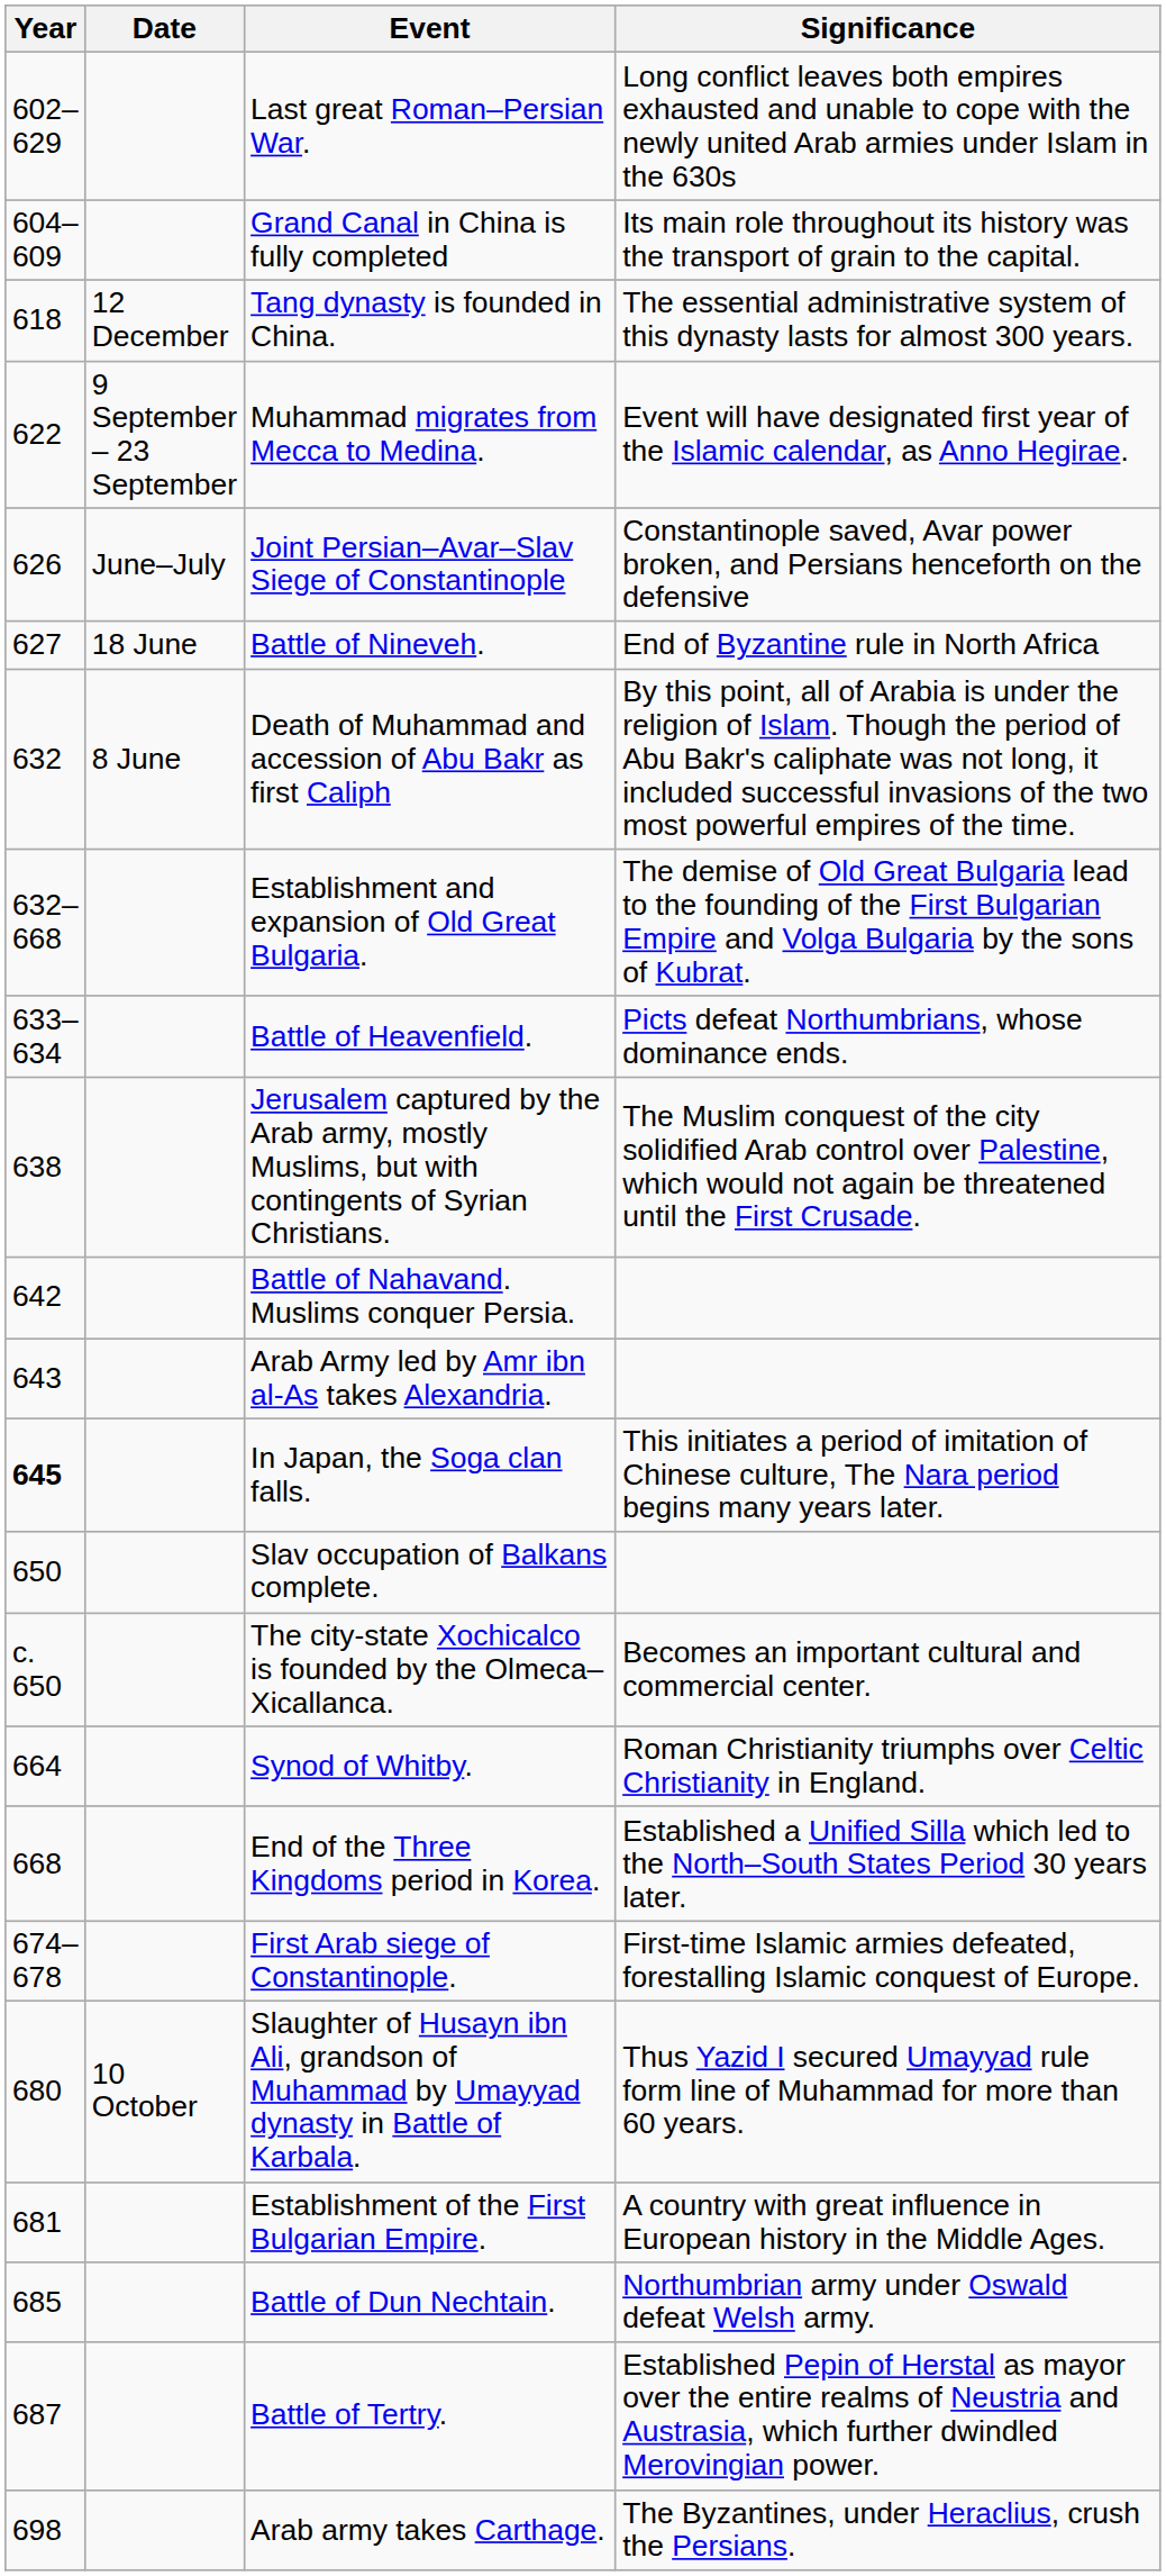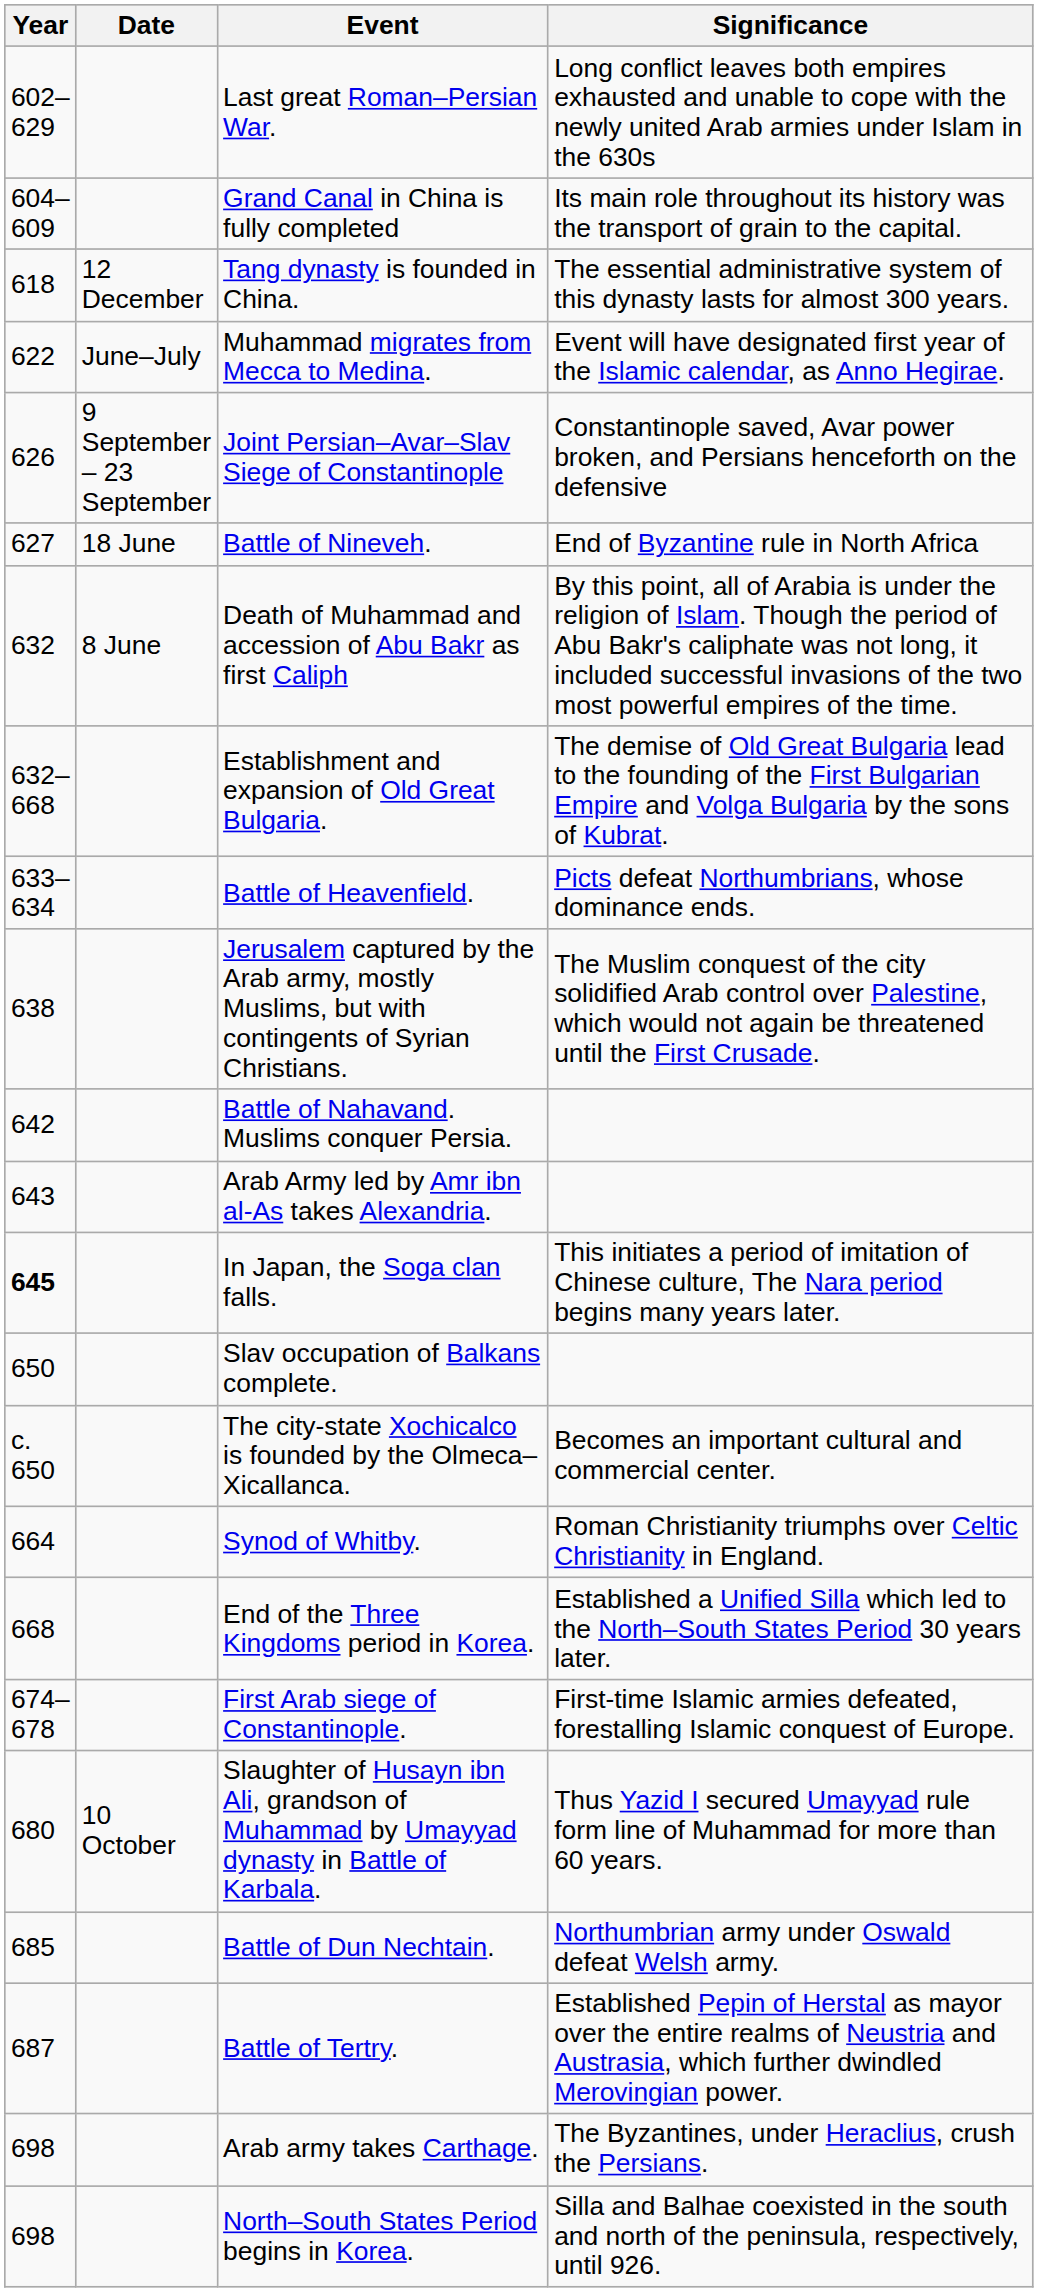 <table class="wikitable" style="width:100%;">
 <tr>
 <th style="width:5%">Year</th>
 <th style="width:10%">Date</th>
 <th>Event</th>
 <th>Significance</th>
 </tr>
 <tr>
 <td>602–629</td>
 <td></td>
 <td>Last great <a href='#'>Roman–Persian War</a>.</td>
 <td>Long conflict leaves both empires exhausted and unable to cope with the newly united Arab armies under Islam in the 630s</td>
 </tr>
 <tr>
 <td>604–609</td>
 <td></td>
 <td><a href='#'>Grand Canal</a> in China is fully completed</td>
 <td>Its main role throughout its history was the transport of grain to the capital.</td>
 </tr>
 <tr>
 <td>618</td>
 <td>12 December</td>
 <td><a href='#'>Tang dynasty</a> is founded in China.</td>
 <td>The essential administrative system of this dynasty lasts for almost 300 years.</td>
 </tr>
 <tr>
 <td>622</td>
-<td>9 September – 23 September</td>
+<td>June–July</td>
 <td>Muhammad <a href='#'>migrates from Mecca to Medina</a>.</td>
 <td>Event will have designated first year of the <a href='#'>Islamic calendar</a>, as <a href='#'>Anno Hegirae</a>.</td>
 </tr>
 <tr>
 <td>626</td>
-<td>June–July</td>
+<td>9 September – 23 September</td>
 <td><a href='#'>Joint Persian–Avar–Slav Siege of Constantinople</a></td>
 <td>Constantinople saved, Avar power broken, and Persians henceforth on the defensive</td>
 </tr>
 <tr>
 <td>627</td>
 <td>18 June</td>
 <td><a href='#'>Battle of Nineveh</a>.</td>
 <td>End of <a href='#'>Byzantine</a> rule in North Africa</td>
 </tr>
 <tr>
 <td>632</td>
 <td>8 June</td>
 <td>Death of Muhammad and accession of <a href='#'>Abu Bakr</a> as first <a href='#'>Caliph</a></td>
 <td>By this point, all of Arabia is under the religion of <a href='#'>Islam</a>. Though the period of Abu Bakr's caliphate was not long, it included successful invasions of the two most powerful empires of the time.</td>
 </tr>
 <tr>
 <td>632–668</td>
 <td></td>
 <td>Establishment and expansion of <a href='#'>Old Great Bulgaria</a>.</td>
 <td>The demise of <a href='#'>Old Great Bulgaria</a> lead to the founding of the <a href='#'>First Bulgarian Empire</a> and <a href='#'>Volga Bulgaria</a> by the sons of <a href='#'>Kubrat</a>.</td>
 </tr>
 <tr>
 <td>633–634</td>
 <td></td>
 <td><a href='#'>Battle of Heavenfield</a>.</td>
 <td><a href='#'>Picts</a> defeat <a href='#'>Northumbrians</a>, whose dominance ends.</td>
 </tr>
 <tr>
 <td>638</td>
 <td></td>
 <td><a href='#'>Jerusalem</a> captured by the Arab army, mostly Muslims, but with contingents of Syrian Christians.</td>
 <td>The Muslim conquest of the city solidified Arab control over <a href='#'>Palestine</a>, which would not again be threatened until the <a href='#'>First Crusade</a>.</td>
 </tr>
 <tr>
 <td>642</td>
 <td></td>
 <td><a href='#'>Battle of Nahavand</a>. Muslims conquer Persia.</td>
 <td></td>
 </tr>
 <tr>
 <td>643</td>
 <td></td>
 <td>Arab Army led by <a href='#'>Amr ibn al-As</a> takes <a href='#'>Alexandria</a>.</td>
 <td></td>
 </tr>
 <tr>
 <td><strong>645</strong></td>
 <td></td>
 <td>In Japan, the <a href='#'>Soga clan</a> falls.</td>
 <td>This initiates a period of imitation of Chinese culture, The <a href='#'>Nara period</a> begins many years later.</td>
 </tr>
 <tr>
 <td>650</td>
 <td></td>
 <td>Slav occupation of <a href='#'>Balkans</a> complete.</td>
 </tr>
 <tr>
 <td>c. 650</td>
 <td></td>
 <td>The city-state <a href='#'>Xochicalco</a> is founded by the Olmeca–Xicallanca.</td>
 <td>Becomes an important cultural and commercial center.</td>
 </tr>
 <tr>
 <td>664</td>
 <td></td>
 <td><a href='#'>Synod of Whitby</a>.</td>
 <td>Roman Christianity triumphs over <a href='#'>Celtic Christianity</a> in England.</td>
 </tr>
 <tr>
 <td>668</td>
 <td></td>
 <td>End of the <a href='#'>Three Kingdoms</a> period in <a href='#'>Korea</a>.</td>
 <td>Established a <a href='#'>Unified Silla</a> which led to the <a href='#'>North–South States Period</a> 30 years later.</td>
 </tr>
 <tr>
 <td>674–678</td>
 <td></td>
 <td><a href='#'>First Arab siege of Constantinople</a>.</td>
 <td>First-time Islamic armies defeated, forestalling Islamic conquest of Europe.</td>
 </tr>
 <tr>
 <td>680</td>
 <td>10 October</td>
 <td>Slaughter of <a href='#'>Husayn ibn Ali</a>, grandson of <a href='#'>Muhammad</a> by <a href='#'>Umayyad dynasty</a> in <a href='#'>Battle of Karbala</a>.</td>
 <td>Thus <a href='#'>Yazid I</a> secured <a href='#'>Umayyad</a> rule form line of Muhammad for more than 60 years.</td>
 </tr>
 <tr>
-<td>681</td>
-<td></td>
-<td>Establishment of the <a href='#'>First Bulgarian Empire</a>.</td>
-<td>A country with great influence in European history in the Middle Ages.</td>
-</tr>
-<tr>
 <td>685</td>
 <td></td>
 <td><a href='#'>Battle of Dun Nechtain</a>.</td>
 <td><a href='#'>Northumbrian</a> army under <a href='#'>Oswald</a> defeat <a href='#'>Welsh</a> army.</td>
 </tr>
 <tr>
 <td>687</td>
 <td></td>
 <td><a href='#'>Battle of Tertry</a>.</td>
 <td>Established <a href='#'>Pepin of Herstal</a> as mayor over the entire realms of <a href='#'>Neustria</a> and <a href='#'>Austrasia</a>, which further dwindled <a href='#'>Merovingian</a> power.</td>
 </tr>
 <tr>
 <td>698</td>
 <td></td>
 <td>Arab army takes <a href='#'>Carthage</a>.</td>
 <td>The Byzantines, under <a href='#'>Heraclius</a>, crush the <a href='#'>Persians</a>.</td>
 </tr>
+<tr>
+<td>698</td>
+<td></td>
+<td><a href='#'>North–South States Period</a> begins in <a href='#'>Korea</a>.</td>
+<td>Silla and Balhae coexisted in the south and north of the peninsula, respectively, until 926.</td>
+</tr>
 </table>
